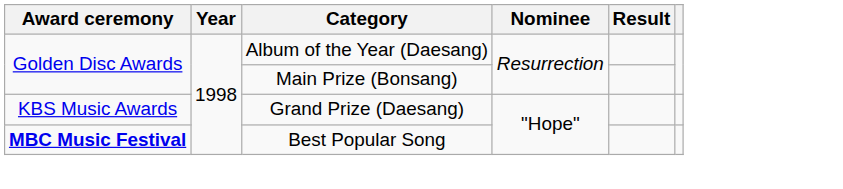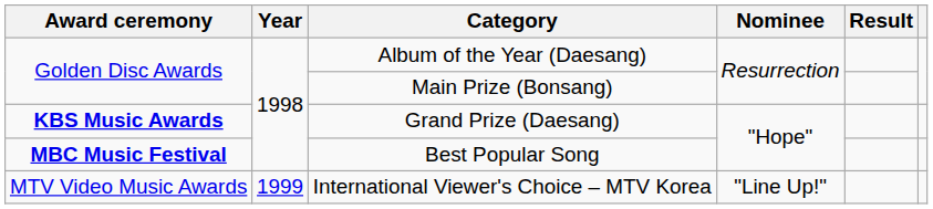 <table class="wikitable sortable plainrowheaders" style="text-align:center">
 <tr>
 <th scope="col">Award ceremony</th>
 <th scope="col">Year</th>
 <th scope="col">Category</th>
 <th scope="col">Nominee</th>
 <th scope="col">Result</th>
 <th scope="col" class="unsortable"></th>
 </tr>
 <tr>
 <td rowspan="2" scope="row"><a href='#'>Golden Disc Awards</a></td>
 <td rowspan="4">1998</td>
 <td>Album of the Year (Daesang)</td>
 <td rowspan="2"><em>Resurrection</em></td>
 <td></td>
 <td rowspan="2"></td>
 </tr>
 <tr>
 <td>Main Prize (Bonsang)</td>
 <td></td>
 </tr>
 <tr>
-<td scope="row"><a href='#'>KBS Music Awards</a></td>
+<td scope="row"><strong><a href='#'>KBS Music Awards</a></strong></td>
 <td>Grand Prize (Daesang)</td>
 <td rowspan="2">"Hope"</td>
 <td></td>
 <td></td>
 </tr>
 <tr>
 <td scope="row"><strong><a href='#'>MBC Music Festival</a></strong></td>
 <td>Best Popular Song</td>
 <td></td>
 <td></td>
 </tr>
+<tr>
+<td scope="row"><a href='#'>MTV Video Music Awards</a></td>
+<td><a href='#'>1999</a></td>
+<td>International Viewer's Choice – MTV Korea</td>
+<td>"Line Up!"</td>
+<td></td>
+<td></td>
+</tr>
 </table>
